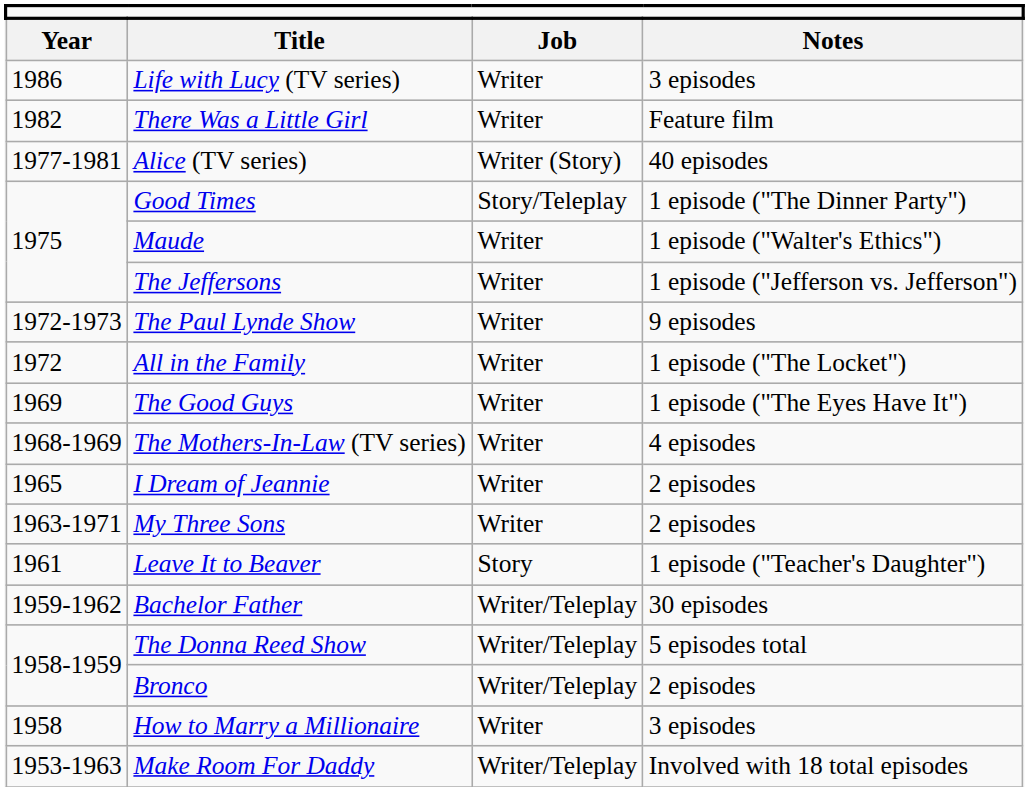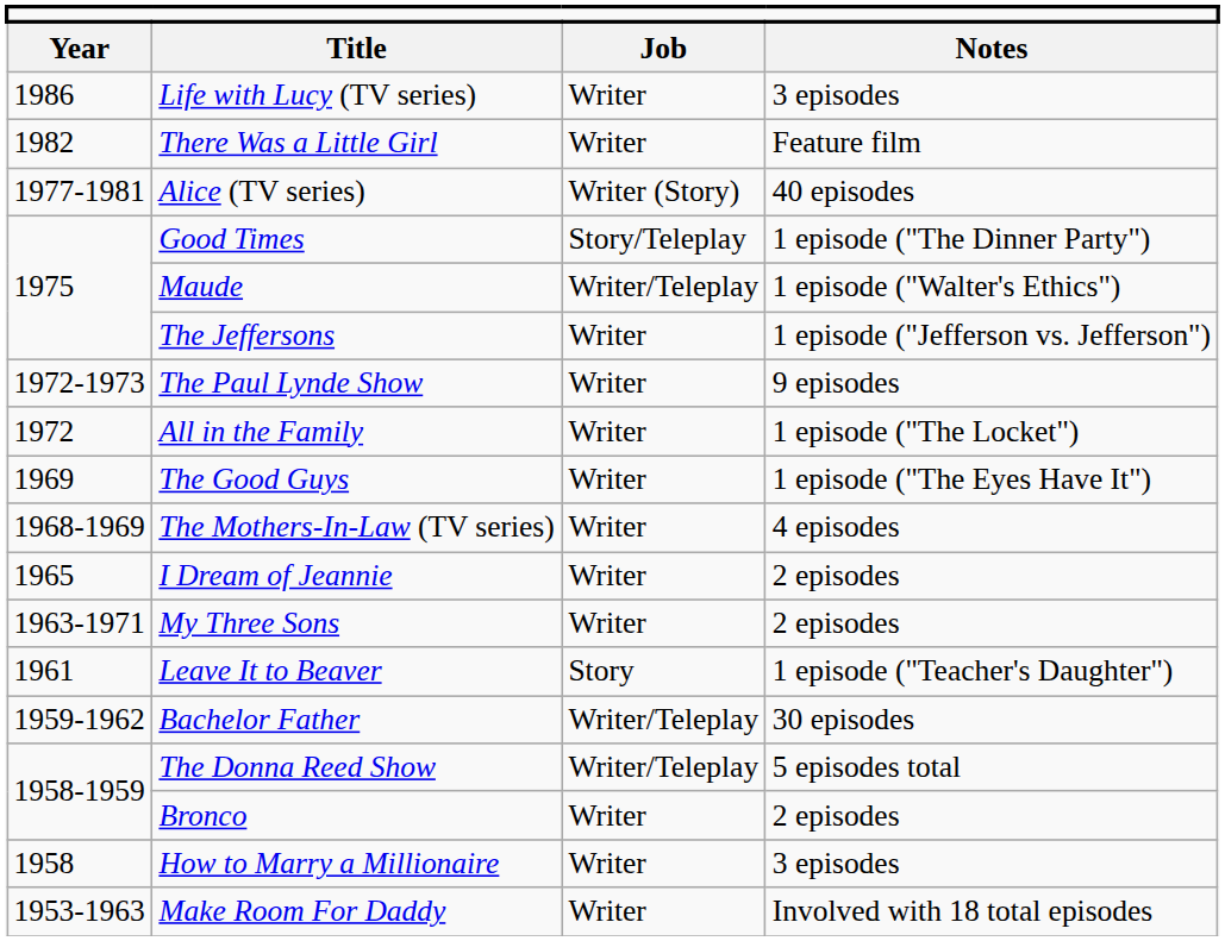 <table class="wikitable sortable" text-align="center">
 <tr>
 <td colspan=4 style="color:black;border:2px solid black;"></td>
 </tr>
 <tr>
 <th>Year</th>
 <th>Title</th>
 <th>Job</th>
 <th>Notes</th>
 </tr>
 <tr>
 <td>1986</td>
 <td><em><a href='#'>Life with Lucy</a></em> (TV series)</td>
 <td>Writer</td>
 <td>3 episodes</td>
 </tr>
 <tr>
 <td>1982</td>
 <td><em><a href='#'>There Was a Little Girl</a></em></td>
 <td>Writer</td>
 <td>Feature film</td>
 </tr>
 <tr>
 <td>1977-1981</td>
 <td><em><a href='#'>Alice</a></em> (TV series)</td>
 <td>Writer (Story)</td>
 <td>40 episodes</td>
 </tr>
 <tr>
 <td rowspan=3>1975</td>
 <td><em><a href='#'>Good Times</a></em></td>
 <td>Story/Teleplay</td>
 <td>1 episode ("The Dinner Party")</td>
 </tr>
 <tr>
 <td><em><a href='#'>Maude</a></em></td>
-<td>Writer</td>
+<td>Writer/Teleplay</td>
 <td>1 episode ("Walter's Ethics")</td>
 </tr>
 <tr>
 <td><em><a href='#'>The Jeffersons</a></em></td>
 <td>Writer</td>
 <td>1 episode ("Jefferson vs. Jefferson")</td>
 </tr>
 <tr>
 <td>1972-1973</td>
 <td><em><a href='#'>The Paul Lynde Show</a></em></td>
 <td>Writer</td>
 <td>9 episodes</td>
 </tr>
 <tr>
 <td>1972</td>
 <td><em><a href='#'>All in the Family</a></em></td>
 <td>Writer</td>
 <td>1 episode ("The Locket")</td>
 </tr>
 <tr>
 <td>1969</td>
 <td><em><a href='#'>The Good Guys</a></em></td>
 <td>Writer</td>
 <td>1 episode ("The Eyes Have It")</td>
 </tr>
 <tr>
 <td>1968-1969</td>
 <td><em><a href='#'>The Mothers-In-Law</a></em> (TV series)</td>
 <td>Writer</td>
 <td>4 episodes</td>
 </tr>
 <tr>
 <td>1965</td>
 <td><em><a href='#'>I Dream of Jeannie</a></em></td>
 <td>Writer</td>
 <td>2 episodes</td>
 </tr>
 <tr>
 <td>1963-1971</td>
 <td><em><a href='#'>My Three Sons</a></em></td>
 <td>Writer</td>
 <td>2 episodes</td>
 </tr>
 <tr>
 <td>1961</td>
 <td><em><a href='#'>Leave It to Beaver</a></em></td>
 <td>Story</td>
 <td>1 episode ("Teacher's Daughter")</td>
 </tr>
 <tr>
 <td>1959-1962</td>
 <td><em><a href='#'>Bachelor Father</a></em></td>
 <td>Writer/Teleplay</td>
 <td>30 episodes</td>
 </tr>
 <tr>
 <td rowspan=2>1958-1959</td>
 <td><em><a href='#'>The Donna Reed Show</a></em></td>
 <td>Writer/Teleplay</td>
 <td>5 episodes total</td>
 </tr>
 <tr>
 <td><em><a href='#'>Bronco</a></em></td>
-<td>Writer/Teleplay</td>
+<td>Writer</td>
 <td>2 episodes</td>
 </tr>
 <tr>
 <td>1958</td>
 <td><em><a href='#'>How to Marry a Millionaire</a></em></td>
 <td>Writer</td>
 <td>3 episodes</td>
 </tr>
 <tr>
 <td>1953-1963</td>
 <td><em><a href='#'>Make Room For Daddy</a></em></td>
-<td>Writer/Teleplay</td>
+<td>Writer</td>
 <td>Involved with 18 total episodes</td>
 </tr>
 </table>
